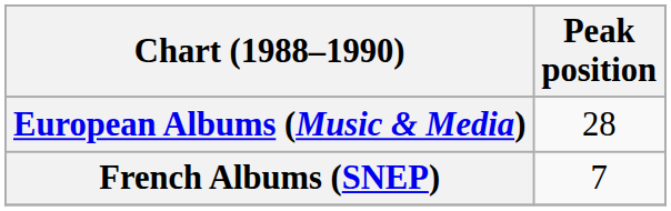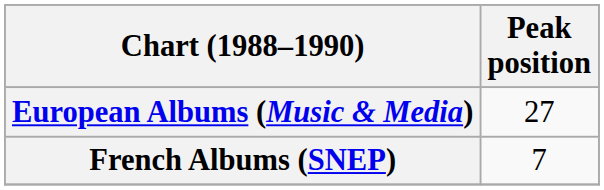 <table class="wikitable sortable plainrowheaders" style="text-align:center">
 <tr>
 <th scope="col">Chart (1988–1990)</th>
 <th scope="col">Peak<br>position</th>
 </tr>
 <tr>
 <th scope="row"><a href='#'>European Albums</a> (<em><a href='#'>Music & Media</a></em>)</th>
-<td>28</td>
+<td>27</td>
 </tr>
 <tr>
 <th scope="row">French Albums (<a href='#'>SNEP</a>)</th>
 <td>7</td>
 </tr>
 <tr>
 </tr>
 </table>
